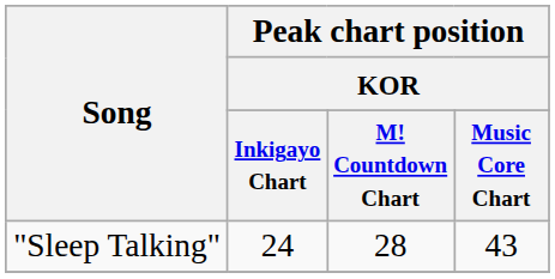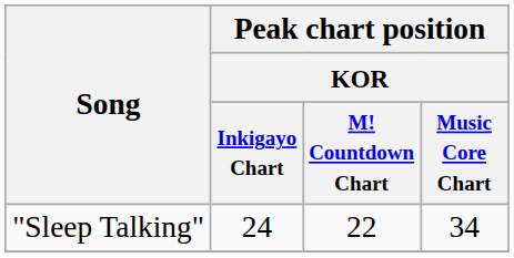 <table class="wikitable sortable" style="text-align:center;">
 <tr>
 <th rowspan="3">Song</th>
 <th colspan="9">Peak chart position</th>
 </tr>
 <tr>
 <th colspan="3" width="40"><small>KOR</small></th>
 </tr>
 <tr style="font-size:smaller;">
 <th width="40"><small><a href='#'>Inkigayo</a> Chart</small></th>
 <th width="40"><small><a href='#'>M! Countdown</a> Chart</small></th>
 <th width="40"><small><a href='#'>Music Core</a> Chart</small></th>
 </tr>
 <tr>
 <td align="left">"Sleep Talking"</td>
 <td>24</td>
-<td>28</td>
-<td>43</td>
+<td>22</td>
+<td>34</td>
 </tr>
 <tr>
 </tr>
 </table>
